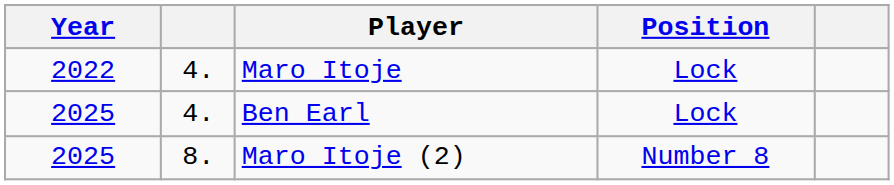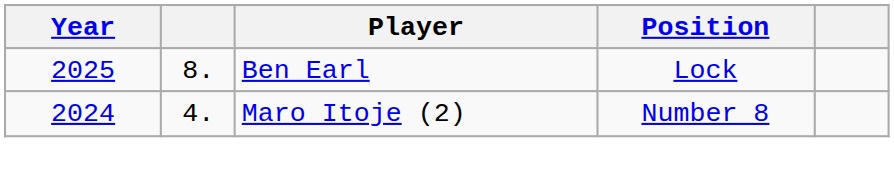 <table class="wikitable sticky-header">
 <tr>
 <th width=70><a href='#'>Year</a></th>
 <th width=30></th>
 <th width=170>Player</th>
 <th width=100><a href='#'>Position</a></th>
 <th width=30></th>
 </tr>
 <tr>
-<td align=center><a href='#'>2022</a></td>
-<td align=center>4.</td>
-<td> <a href='#'>Maro Itoje</a></td>
-<td align=center><a href='#'>Lock</a></td>
-<td align=center></td>
-</tr>
-<tr>
 <td align=center><a href='#'>2025</a></td>
-<td align=center>4.</td>
+<td align=center>8.</td>
 <td> <a href='#'>Ben Earl</a></td>
 <td align=center><a href='#'>Lock</a></td>
 <td align=center></td>
 </tr>
 <tr>
-<td align=center><a href='#'>2025</a></td>
-<td align=center>8.</td>
+<td align=center><a href='#'>2024</a></td>
+<td align=center>4.</td>
 <td> <a href='#'>Maro Itoje</a> (2)</td>
 <td align=center><a href='#'>Number 8</a></td>
 <td align=center></td>
 </tr>
 </table>
